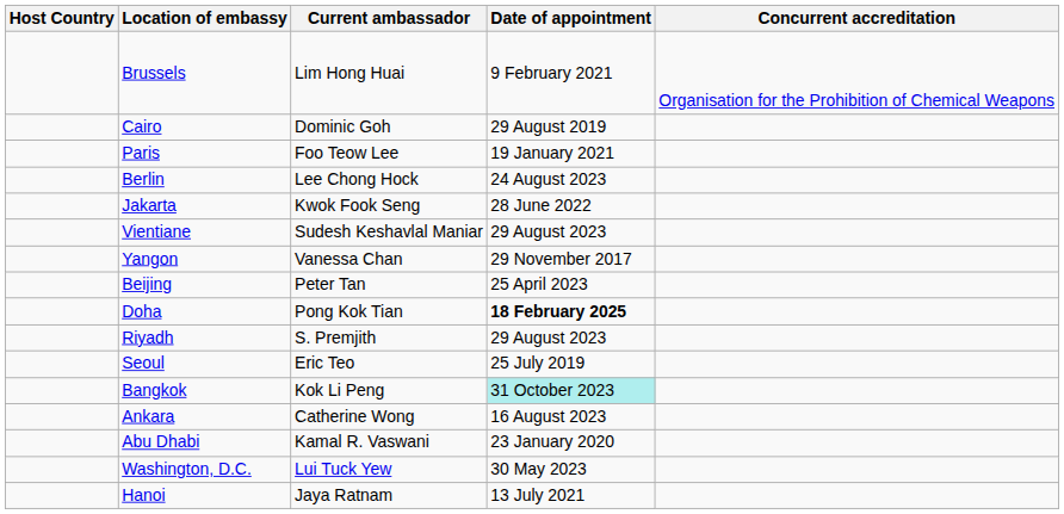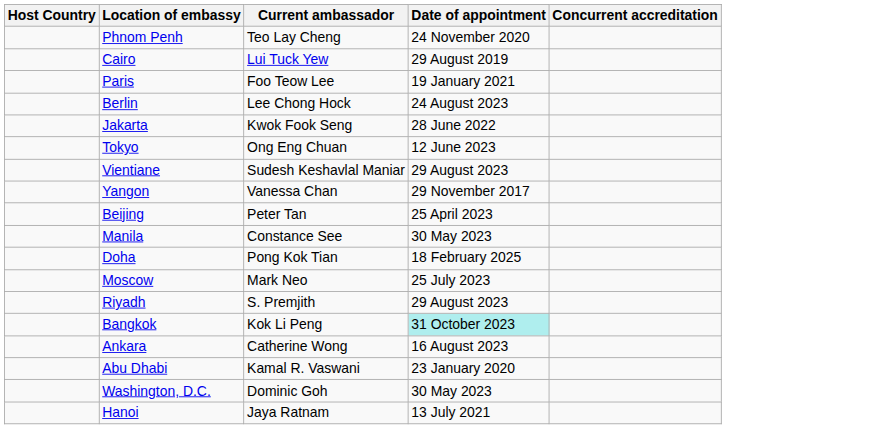 <table class="wikitable">
 <tr>
 <th>Host Country</th>
 <th>Location of embassy</th>
 <th>Current ambassador</th>
 <th>Date of appointment</th>
 <th>Concurrent accreditation</th>
 </tr>
 <tr>
 <td></td>
-<td><a href='#'>Brussels</a></td>
-<td>Lim Hong Huai</td>
-<td>9 February 2021</td>
-<td><br><br><br><a href='#'>Organisation for the Prohibition of Chemical Weapons</a></td>
+<td><a href='#'>Phnom Penh</a></td>
+<td>Teo Lay Cheng</td>
+<td>24 November 2020</td>
+<td></td>
 </tr>
 <tr>
 <td></td>
 <td><a href='#'>Cairo</a></td>
-<td>Dominic Goh</td>
+<td><a href='#'>Lui Tuck Yew</a></td>
 <td>29 August 2019</td>
 <td></td>
 </tr>
 <tr>
 <td></td>
 <td><a href='#'>Paris</a></td>
 <td>Foo Teow Lee</td>
 <td>19 January 2021</td>
 <td></td>
 </tr>
 <tr>
 <td></td>
 <td><a href='#'>Berlin</a></td>
 <td>Lee Chong Hock</td>
 <td>24 August 2023</td>
 <td></td>
 </tr>
 <tr>
 <td></td>
 <td><a href='#'>Jakarta</a></td>
 <td>Kwok Fook Seng</td>
 <td>28 June 2022</td>
 </tr>
 <tr>
 <td></td>
+<td><a href='#'>Tokyo</a></td>
+<td>Ong Eng Chuan</td>
+<td>12 June 2023</td>
+<td></td>
+</tr>
+<tr>
+<td></td>
 <td><a href='#'>Vientiane</a></td>
 <td>Sudesh Keshavlal Maniar</td>
 <td>29 August 2023</td>
 <td></td>
 </tr>
 <tr>
 <td></td>
 <td><a href='#'>Yangon</a></td>
 <td>Vanessa Chan</td>
 <td>29 November 2017</td>
 <td></td>
 </tr>
 <tr>
 <td></td>
 <td><a href='#'>Beijing</a></td>
 <td>Peter Tan</td>
 <td>25 April 2023</td>
 <td></td>
 </tr>
 <tr>
 <td></td>
+<td><a href='#'>Manila</a></td>
+<td>Constance See</td>
+<td>30 May 2023</td>
+<td></td>
+</tr>
+<tr>
+<td></td>
 <td><a href='#'>Doha</a></td>
 <td>Pong Kok Tian</td>
-<td><strong>18 February 2025</strong></td>
+<td>18 February 2025</td>
+<td></td>
+</tr>
+<tr>
+<td></td>
+<td><a href='#'>Moscow</a></td>
+<td>Mark Neo</td>
+<td>25 July 2023</td>
 <td></td>
 </tr>
 <tr>
 <td></td>
 <td><a href='#'>Riyadh</a></td>
 <td>S. Premjith</td>
 <td>29 August 2023</td>
-<td></td>
-</tr>
-<tr>
-<td></td>
-<td><a href='#'>Seoul</a></td>
-<td>Eric Teo</td>
-<td>25 July 2019</td>
 <td></td>
 </tr>
 <tr>
 <td></td>
 <td><a href='#'>Bangkok</a></td>
 <td>Kok Li Peng</td>
 <td style="background: paleturquoise;">31 October 2023</td>
 <td></td>
 </tr>
 <tr>
 <td></td>
 <td><a href='#'>Ankara</a></td>
 <td>Catherine Wong</td>
 <td>16 August 2023</td>
 <td></td>
 </tr>
 <tr>
 <td></td>
 <td><a href='#'>Abu Dhabi</a></td>
 <td>Kamal R. Vaswani</td>
 <td>23 January 2020</td>
 <td></td>
 </tr>
 <tr>
 <td></td>
 <td><a href='#'>Washington, D.C.</a></td>
-<td><a href='#'>Lui Tuck Yew</a></td>
+<td>Dominic Goh</td>
 <td>30 May 2023</td>
 </tr>
 <tr>
 <td></td>
 <td><a href='#'>Hanoi</a></td>
 <td>Jaya Ratnam</td>
 <td>13 July 2021</td>
 <td></td>
 </tr>
 </table>
